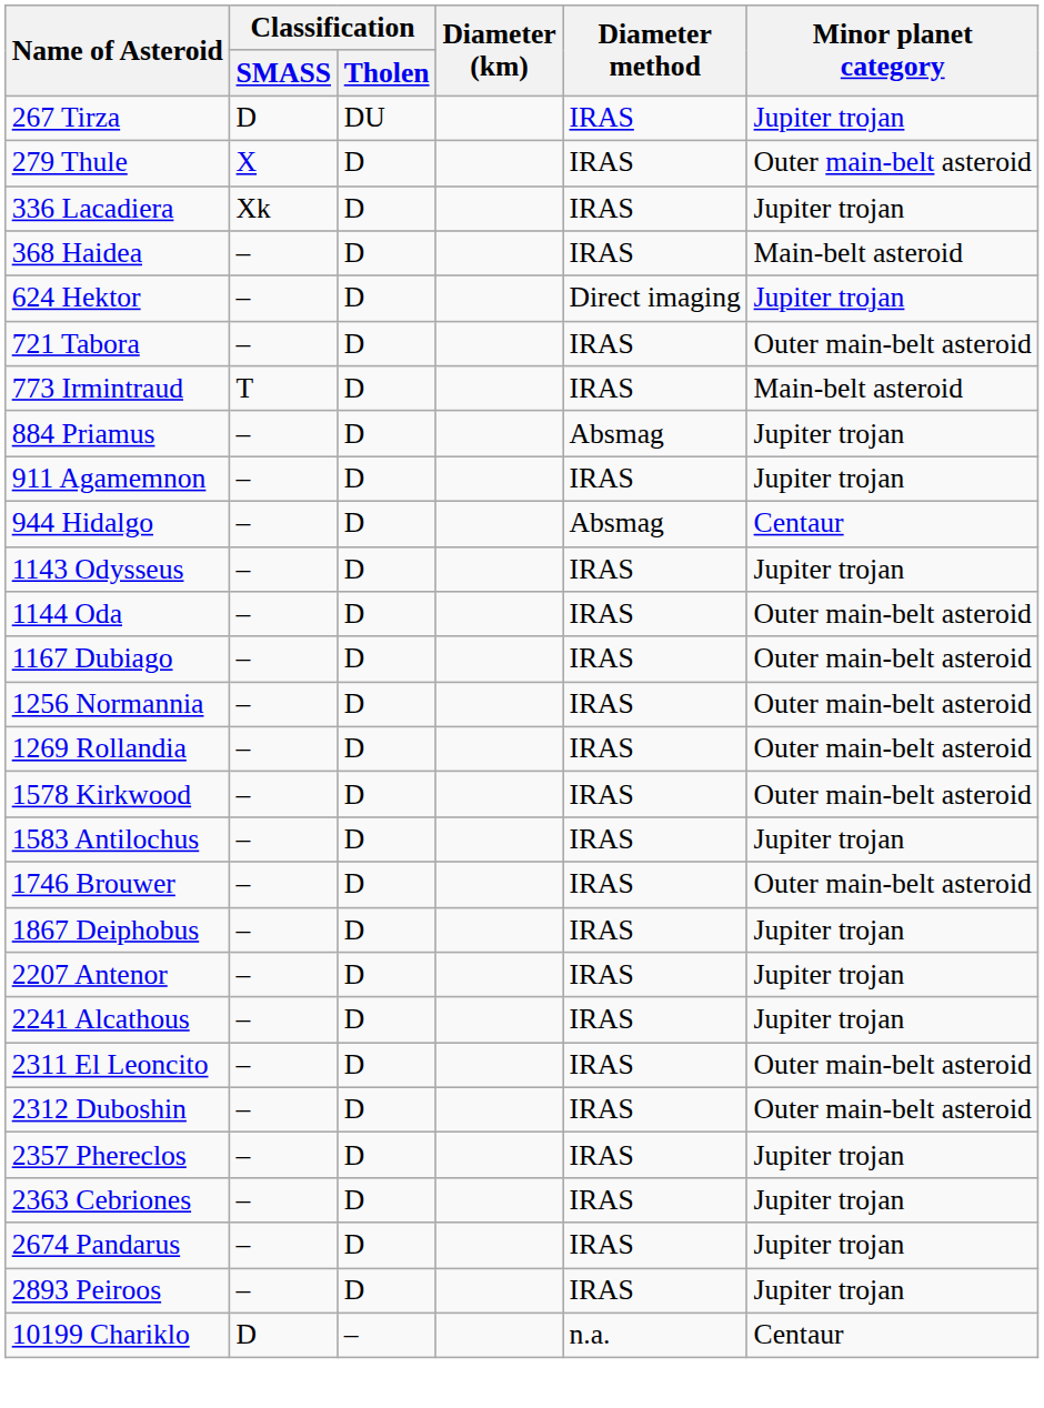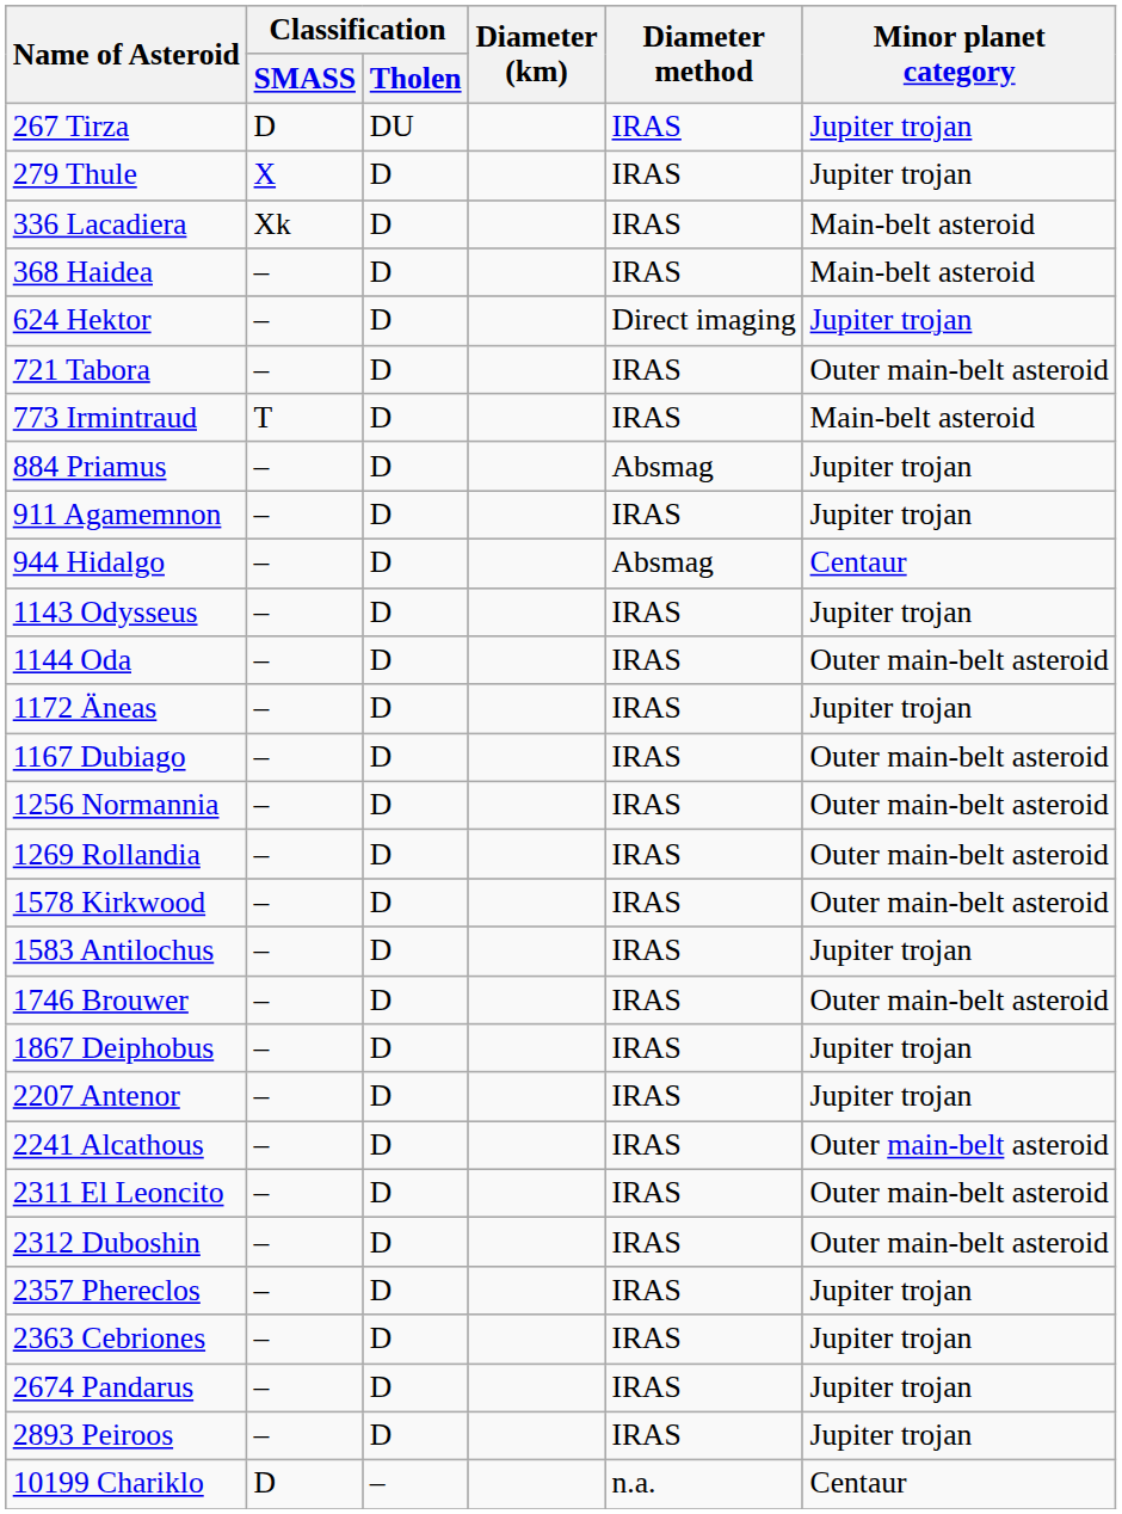 <table class="wikitable sortable">
 <tr>
 <th rowspan=2>Name of Asteroid</th>
 <th colspan=2>Classification</th>
 <th rowspan=2>Diameter<br>(km)</th>
 <th rowspan=2>Diameter<br>method</th>
 <th rowspan=2>Minor planet<br><a href='#'>category</a></th>
 </tr>
 <tr>
 <th><a href='#'>SMASS</a></th>
 <th><a href='#'>Tholen</a></th>
 </tr>
 <tr>
 <td><a href='#'>267 Tirza</a></td>
 <td>D</td>
 <td>DU</td>
 <td></td>
 <td><a href='#'>IRAS</a></td>
 <td><a href='#'>Jupiter trojan</a></td>
 </tr>
 <tr>
 <td><a href='#'>279 Thule</a></td>
 <td><a href='#'>X</a></td>
 <td>D</td>
 <td></td>
 <td>IRAS</td>
-<td>Outer <a href='#'>main-belt</a> asteroid</td>
+<td>Jupiter trojan</td>
 </tr>
 <tr>
 <td><a href='#'>336 Lacadiera</a></td>
 <td>Xk</td>
 <td>D</td>
 <td></td>
 <td>IRAS</td>
-<td>Jupiter trojan</td>
+<td>Main-belt asteroid</td>
 </tr>
 <tr>
 <td><a href='#'>368 Haidea</a></td>
 <td>–</td>
 <td>D</td>
 <td></td>
 <td>IRAS</td>
 <td>Main-belt asteroid</td>
 </tr>
 <tr>
 <td><a href='#'>624 Hektor</a></td>
 <td>–</td>
 <td>D</td>
 <td></td>
 <td>Direct imaging</td>
 <td><a href='#'>Jupiter trojan</a></td>
 </tr>
 <tr>
 <td><a href='#'>721 Tabora</a></td>
 <td>–</td>
 <td>D</td>
 <td></td>
 <td>IRAS</td>
 <td>Outer main-belt asteroid</td>
 </tr>
 <tr>
 <td><a href='#'>773 Irmintraud</a></td>
 <td>T</td>
 <td>D</td>
 <td></td>
 <td>IRAS</td>
 <td>Main-belt asteroid</td>
 </tr>
 <tr>
 <td><a href='#'>884 Priamus</a></td>
 <td>–</td>
 <td>D</td>
 <td></td>
 <td>Absmag</td>
 <td>Jupiter trojan</td>
 </tr>
 <tr>
 <td><a href='#'>911 Agamemnon</a></td>
 <td>–</td>
 <td>D</td>
 <td></td>
 <td>IRAS</td>
 <td>Jupiter trojan</td>
 </tr>
 <tr>
 <td><a href='#'>944 Hidalgo</a></td>
 <td>–</td>
 <td>D</td>
 <td></td>
 <td>Absmag</td>
 <td><a href='#'>Centaur</a></td>
 </tr>
 <tr>
 <td><a href='#'>1143 Odysseus</a></td>
 <td>–</td>
 <td>D</td>
 <td></td>
 <td>IRAS</td>
 <td>Jupiter trojan</td>
 </tr>
 <tr>
 <td><a href='#'>1144 Oda</a></td>
 <td>–</td>
 <td>D</td>
 <td></td>
 <td>IRAS</td>
 <td>Outer main-belt asteroid</td>
 </tr>
 <tr>
+<td><a href='#'>1172 Äneas</a></td>
+<td>–</td>
+<td>D</td>
+<td></td>
+<td>IRAS</td>
+<td>Jupiter trojan</td>
+</tr>
+<tr>
 <td><a href='#'>1167 Dubiago</a></td>
 <td>–</td>
 <td>D</td>
 <td></td>
 <td>IRAS</td>
 <td>Outer main-belt asteroid</td>
 </tr>
 <tr>
 <td><a href='#'>1256 Normannia</a></td>
 <td>–</td>
 <td>D</td>
 <td></td>
 <td>IRAS</td>
 <td>Outer main-belt asteroid</td>
 </tr>
 <tr>
 <td><a href='#'>1269 Rollandia</a></td>
 <td>–</td>
 <td>D</td>
 <td></td>
 <td>IRAS</td>
 <td>Outer main-belt asteroid</td>
 </tr>
 <tr>
 <td><a href='#'>1578 Kirkwood</a></td>
 <td>–</td>
 <td>D</td>
 <td></td>
 <td>IRAS</td>
 <td>Outer main-belt asteroid</td>
 </tr>
 <tr>
 <td><a href='#'>1583 Antilochus</a></td>
 <td>–</td>
 <td>D</td>
 <td></td>
 <td>IRAS</td>
 <td>Jupiter trojan</td>
 </tr>
 <tr>
 <td><a href='#'>1746 Brouwer</a></td>
 <td>–</td>
 <td>D</td>
 <td></td>
 <td>IRAS</td>
 <td>Outer main-belt asteroid</td>
 </tr>
 <tr>
 <td><a href='#'>1867 Deiphobus</a></td>
 <td>–</td>
 <td>D</td>
 <td></td>
 <td>IRAS</td>
 <td>Jupiter trojan</td>
 </tr>
 <tr>
 <td><a href='#'>2207 Antenor</a></td>
 <td>–</td>
 <td>D</td>
 <td></td>
 <td>IRAS</td>
 <td>Jupiter trojan</td>
 </tr>
 <tr>
 <td><a href='#'>2241 Alcathous</a></td>
 <td>–</td>
 <td>D</td>
 <td></td>
 <td>IRAS</td>
-<td>Jupiter trojan</td>
+<td>Outer <a href='#'>main-belt</a> asteroid</td>
 </tr>
 <tr>
 <td><a href='#'>2311 El Leoncito</a></td>
 <td>–</td>
 <td>D</td>
 <td></td>
 <td>IRAS</td>
 <td>Outer main-belt asteroid</td>
 </tr>
 <tr>
 <td><a href='#'>2312 Duboshin</a></td>
 <td>–</td>
 <td>D</td>
 <td></td>
 <td>IRAS</td>
 <td>Outer main-belt asteroid</td>
 </tr>
 <tr>
 <td><a href='#'>2357 Phereclos</a></td>
 <td>–</td>
 <td>D</td>
 <td></td>
 <td>IRAS</td>
 <td>Jupiter trojan</td>
 </tr>
 <tr>
 <td><a href='#'>2363 Cebriones</a></td>
 <td>–</td>
 <td>D</td>
 <td></td>
 <td>IRAS</td>
 <td>Jupiter trojan</td>
 </tr>
 <tr>
 <td><a href='#'>2674 Pandarus</a></td>
 <td>–</td>
 <td>D</td>
 <td></td>
 <td>IRAS</td>
 <td>Jupiter trojan</td>
 </tr>
 <tr>
 <td><a href='#'>2893 Peiroos</a></td>
 <td>–</td>
 <td>D</td>
 <td></td>
 <td>IRAS</td>
 <td>Jupiter trojan</td>
 </tr>
 <tr>
 <td><a href='#'>10199 Chariklo</a></td>
 <td>D</td>
 <td>–</td>
 <td></td>
 <td>n.a.</td>
 <td>Centaur</td>
 </tr>
 </table>
